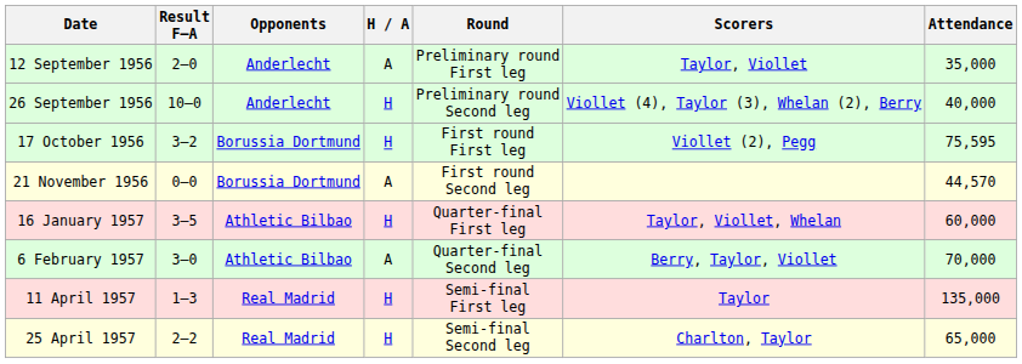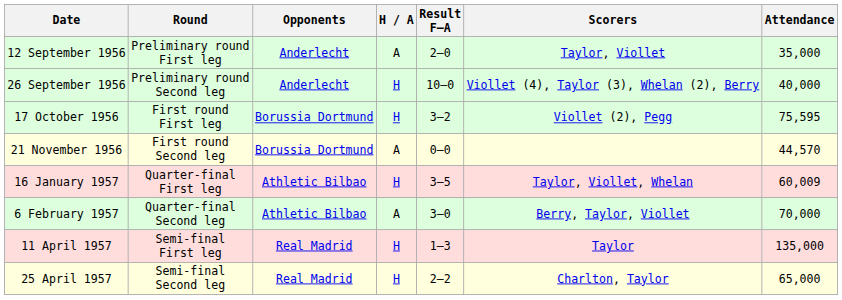 <table class="wikitable" style="text-align:center">
 <tr>
 <th>Date</th>
-<th>Result<br>F–A</th>
+<th>Round</th>
 <th>Opponents</th>
 <th>H / A</th>
-<th>Round</th>
+<th>Result<br>F–A</th>
 <th>Scorers</th>
 <th>Attendance</th>
 </tr>
 <tr bgcolor="#ddffdd">
 <td>12 September 1956</td>
-<td>2–0</td>
+<td>Preliminary round<br>First leg</td>
 <td><a href='#'>Anderlecht</a></td>
 <td>A</td>
-<td>Preliminary round<br>First leg</td>
+<td>2–0</td>
 <td><a href='#'>Taylor</a>, <a href='#'>Viollet</a></td>
 <td>35,000</td>
 </tr>
 <tr bgcolor="#ddffdd">
 <td>26 September 1956</td>
-<td>10–0</td>
+<td>Preliminary round<br>Second leg</td>
 <td><a href='#'>Anderlecht</a></td>
 <td><a href='#'>H</a></td>
-<td>Preliminary round<br>Second leg</td>
+<td>10–0</td>
 <td><a href='#'>Viollet</a> (4), <a href='#'>Taylor</a> (3), <a href='#'>Whelan</a> (2), <a href='#'>Berry</a></td>
 <td>40,000</td>
 </tr>
 <tr bgcolor="#ddffdd">
 <td>17 October 1956</td>
-<td>3–2</td>
+<td>First round<br>First leg</td>
 <td><a href='#'>Borussia Dortmund</a></td>
 <td><a href='#'>H</a></td>
-<td>First round<br>First leg</td>
+<td>3–2</td>
 <td><a href='#'>Viollet</a> (2), <a href='#'>Pegg</a></td>
 <td>75,595</td>
 </tr>
 <tr bgcolor="#ffffdd">
 <td>21 November 1956</td>
-<td>0–0</td>
+<td>First round<br>Second leg</td>
 <td><a href='#'>Borussia Dortmund</a></td>
 <td>A</td>
-<td>First round<br>Second leg</td>
+<td>0–0</td>
 <td></td>
 <td>44,570</td>
 </tr>
 <tr bgcolor="#ffdddd">
 <td>16 January 1957</td>
-<td>3–5</td>
+<td>Quarter-final<br>First leg</td>
 <td><a href='#'>Athletic Bilbao</a></td>
 <td><a href='#'>H</a></td>
-<td>Quarter-final<br>First leg</td>
+<td>3–5</td>
 <td><a href='#'>Taylor</a>, <a href='#'>Viollet</a>, <a href='#'>Whelan</a></td>
-<td>60,000</td>
+<td>60,009</td>
 </tr>
 <tr bgcolor="#ddffdd">
 <td>6 February 1957</td>
-<td>3–0</td>
+<td>Quarter-final<br>Second leg</td>
 <td><a href='#'>Athletic Bilbao</a></td>
 <td>A</td>
-<td>Quarter-final<br>Second leg</td>
+<td>3–0</td>
 <td><a href='#'>Berry</a>, <a href='#'>Taylor</a>, <a href='#'>Viollet</a></td>
 <td>70,000</td>
 </tr>
 <tr bgcolor="#ffdddd">
 <td>11 April 1957</td>
-<td>1–3</td>
+<td>Semi-final<br>First leg</td>
 <td><a href='#'>Real Madrid</a></td>
 <td><a href='#'>H</a></td>
-<td>Semi-final<br>First leg</td>
+<td>1–3</td>
 <td><a href='#'>Taylor</a></td>
 <td>135,000</td>
 </tr>
 <tr bgcolor="#ffffdd">
 <td>25 April 1957</td>
-<td>2–2</td>
+<td>Semi-final<br>Second leg</td>
 <td><a href='#'>Real Madrid</a></td>
 <td><a href='#'>H</a></td>
-<td>Semi-final<br>Second leg</td>
+<td>2–2</td>
 <td><a href='#'>Charlton</a>, <a href='#'>Taylor</a></td>
 <td>65,000</td>
 </tr>
 </table>
